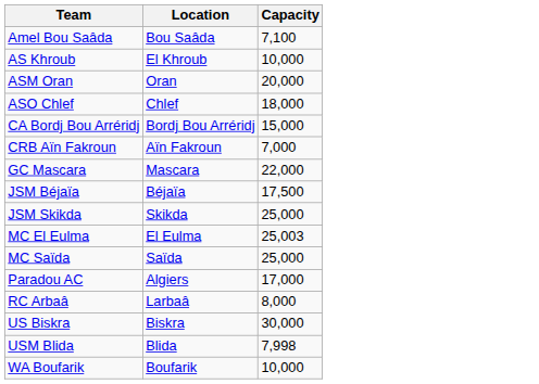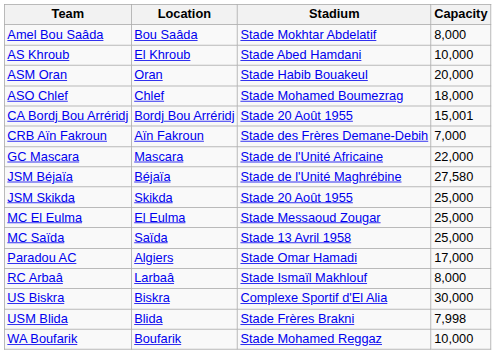 <table class="wikitable sortable">
 <tr>
 <th>Team</th>
 <th>Location</th>
+<th>Stadium</th>
 <th>Capacity</th>
 </tr>
 <tr>
 <td><a href='#'>Amel Bou Saâda</a></td>
 <td><a href='#'>Bou Saâda</a></td>
-<td>7,100</td>
+<td><a href='#'>Stade Mokhtar Abdelatif</a></td>
+<td>8,000</td>
 </tr>
 <tr>
 <td><a href='#'>AS Khroub</a></td>
 <td><a href='#'>El Khroub</a></td>
+<td><a href='#'>Stade Abed Hamdani</a></td>
 <td>10,000</td>
 </tr>
 <tr>
 <td><a href='#'>ASM Oran</a></td>
 <td><a href='#'>Oran</a></td>
+<td><a href='#'>Stade Habib Bouakeul</a></td>
 <td>20,000</td>
 </tr>
 <tr>
 <td><a href='#'>ASO Chlef</a></td>
 <td><a href='#'>Chlef</a></td>
+<td><a href='#'>Stade Mohamed Boumezrag</a></td>
 <td>18,000</td>
 </tr>
 <tr>
 <td><a href='#'>CA Bordj Bou Arréridj</a></td>
 <td><a href='#'>Bordj Bou Arréridj</a></td>
-<td>15,000</td>
+<td><a href='#'>Stade 20 Août 1955</a></td>
+<td>15,001</td>
 </tr>
 <tr>
 <td><a href='#'>CRB Aïn Fakroun</a></td>
 <td><a href='#'>Aïn Fakroun</a></td>
+<td><a href='#'>Stade des Frères Demane-Debih</a></td>
 <td>7,000</td>
 </tr>
 <tr>
 <td><a href='#'>GC Mascara</a></td>
 <td><a href='#'>Mascara</a></td>
+<td><a href='#'>Stade de l'Unité Africaine</a></td>
 <td>22,000</td>
 </tr>
 <tr>
 <td><a href='#'>JSM Béjaïa</a></td>
 <td><a href='#'>Béjaïa</a></td>
-<td>17,500</td>
+<td><a href='#'>Stade de l'Unité Maghrébine</a></td>
+<td>27,580</td>
 </tr>
 <tr>
 <td><a href='#'>JSM Skikda</a></td>
 <td><a href='#'>Skikda</a></td>
+<td><a href='#'>Stade 20 Août 1955</a></td>
 <td>25,000</td>
 </tr>
 <tr>
 <td><a href='#'>MC El Eulma</a></td>
 <td><a href='#'>El Eulma</a></td>
-<td>25,003</td>
+<td><a href='#'>Stade Messaoud Zougar</a></td>
+<td>25,000</td>
 </tr>
 <tr>
 <td><a href='#'>MC Saïda</a></td>
 <td><a href='#'>Saïda</a></td>
+<td><a href='#'>Stade 13 Avril 1958</a></td>
 <td>25,000</td>
 </tr>
 <tr>
 <td><a href='#'>Paradou AC</a></td>
 <td><a href='#'>Algiers</a></td>
+<td><a href='#'>Stade Omar Hamadi</a></td>
 <td>17,000</td>
 </tr>
 <tr>
 <td><a href='#'>RC Arbaâ</a></td>
 <td><a href='#'>Larbaâ</a></td>
+<td><a href='#'>Stade Ismaïl Makhlouf</a></td>
 <td>8,000</td>
 </tr>
 <tr>
 <td><a href='#'>US Biskra</a></td>
 <td><a href='#'>Biskra</a></td>
+<td><a href='#'>Complexe Sportif d'El Alia</a></td>
 <td>30,000</td>
 </tr>
 <tr>
 <td><a href='#'>USM Blida</a></td>
 <td><a href='#'>Blida</a></td>
+<td><a href='#'>Stade Frères Brakni</a></td>
 <td>7,998</td>
 </tr>
 <tr>
 <td><a href='#'>WA Boufarik</a></td>
 <td><a href='#'>Boufarik</a></td>
+<td><a href='#'>Stade Mohamed Reggaz</a></td>
 <td>10,000</td>
 </tr>
 </table>
